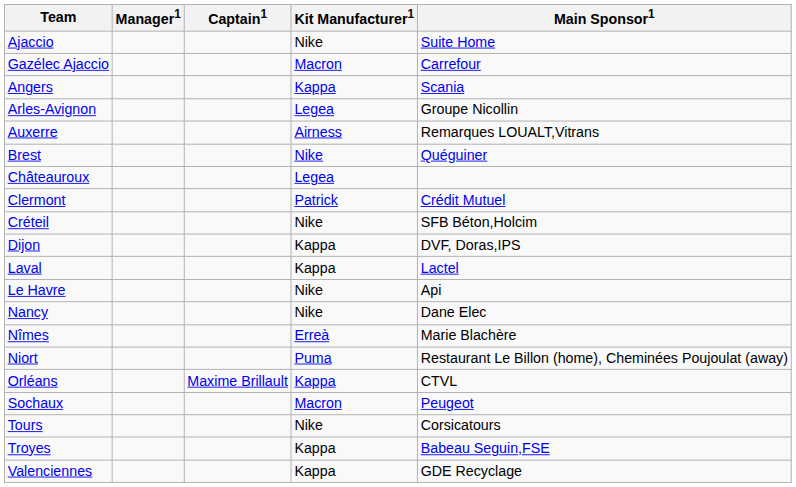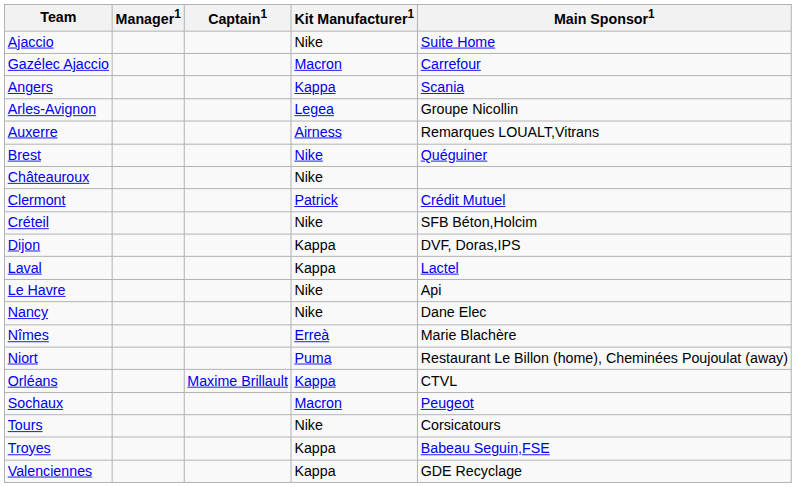 <table class="wikitable sortable" style="text-align: left;">
 <tr>
 <th>Team</th>
 <th>Manager<sup>1</sup></th>
 <th>Captain<sup>1</sup></th>
 <th>Kit Manufacturer<sup>1</sup></th>
 <th>Main Sponsor<sup>1</sup></th>
 </tr>
 <tr>
 <td><a href='#'>Ajaccio</a></td>
 <td> </td>
 <td> </td>
 <td>Nike</td>
 <td><a href='#'>Suite Home</a></td>
 </tr>
 <tr>
 <td><a href='#'>Gazélec Ajaccio</a></td>
 <td> </td>
 <td> </td>
 <td><a href='#'>Macron</a></td>
 <td><a href='#'>Carrefour</a></td>
 </tr>
 <tr>
 <td><a href='#'>Angers</a></td>
 <td> </td>
 <td> </td>
 <td><a href='#'>Kappa</a></td>
 <td><a href='#'>Scania</a></td>
 </tr>
 <tr>
 <td><a href='#'>Arles-Avignon</a></td>
 <td> </td>
 <td> </td>
 <td><a href='#'>Legea</a></td>
 <td>Groupe Nicollin</td>
 </tr>
 <tr>
 <td><a href='#'>Auxerre</a></td>
 <td> </td>
 <td> </td>
 <td><a href='#'>Airness</a></td>
 <td>Remarques LOUALT,Vitrans</td>
 </tr>
 <tr>
 <td><a href='#'>Brest</a></td>
 <td> </td>
 <td> </td>
 <td><a href='#'>Nike</a></td>
 <td><a href='#'>Quéguiner</a></td>
 </tr>
 <tr>
 <td><a href='#'>Châteauroux</a></td>
 <td> </td>
 <td> </td>
-<td><a href='#'>Legea</a></td>
+<td>Nike</td>
 <td></td>
 </tr>
 <tr>
 <td><a href='#'>Clermont</a></td>
 <td> </td>
 <td> </td>
 <td><a href='#'>Patrick</a></td>
 <td><a href='#'>Crédit Mutuel</a></td>
 </tr>
 <tr>
 <td><a href='#'>Créteil</a></td>
 <td> </td>
 <td> </td>
 <td>Nike</td>
 <td>SFB Béton,Holcim</td>
 </tr>
 <tr>
 <td><a href='#'>Dijon</a></td>
 <td> </td>
 <td> </td>
 <td>Kappa</td>
 <td>DVF, Doras,IPS</td>
 </tr>
 <tr>
 <td><a href='#'>Laval</a></td>
 <td> </td>
 <td> </td>
 <td>Kappa</td>
 <td><a href='#'>Lactel</a></td>
 </tr>
 <tr>
 <td><a href='#'>Le Havre</a></td>
 <td> </td>
 <td> </td>
 <td>Nike</td>
 <td>Api</td>
 </tr>
 <tr>
 <td><a href='#'>Nancy</a></td>
 <td> </td>
 <td> </td>
 <td>Nike</td>
 <td>Dane Elec</td>
 </tr>
 <tr>
 <td><a href='#'>Nîmes</a></td>
 <td> </td>
 <td> </td>
 <td><a href='#'>Erreà</a></td>
 <td>Marie Blachère</td>
 </tr>
 <tr>
 <td><a href='#'>Niort</a></td>
 <td> </td>
 <td> </td>
 <td><a href='#'>Puma</a></td>
 <td>Restaurant Le Billon (home), Cheminées Poujoulat (away)</td>
 </tr>
 <tr>
 <td><a href='#'>Orléans</a></td>
 <td> </td>
 <td> <a href='#'>Maxime Brillault</a></td>
 <td><a href='#'>Kappa</a></td>
 <td>CTVL</td>
 </tr>
 <tr>
 <td><a href='#'>Sochaux</a></td>
 <td> </td>
 <td> </td>
 <td><a href='#'>Macron</a></td>
 <td><a href='#'>Peugeot</a></td>
 </tr>
 <tr>
 <td><a href='#'>Tours</a></td>
 <td> </td>
 <td> </td>
 <td>Nike</td>
 <td>Corsicatours</td>
 </tr>
 <tr>
 <td><a href='#'>Troyes</a></td>
 <td> </td>
 <td> </td>
 <td>Kappa</td>
 <td><a href='#'>Babeau Seguin,FSE</a></td>
 </tr>
 <tr>
 <td><a href='#'>Valenciennes</a></td>
 <td> </td>
 <td> </td>
 <td>Kappa</td>
 <td>GDE Recyclage</td>
 </tr>
 </table>
